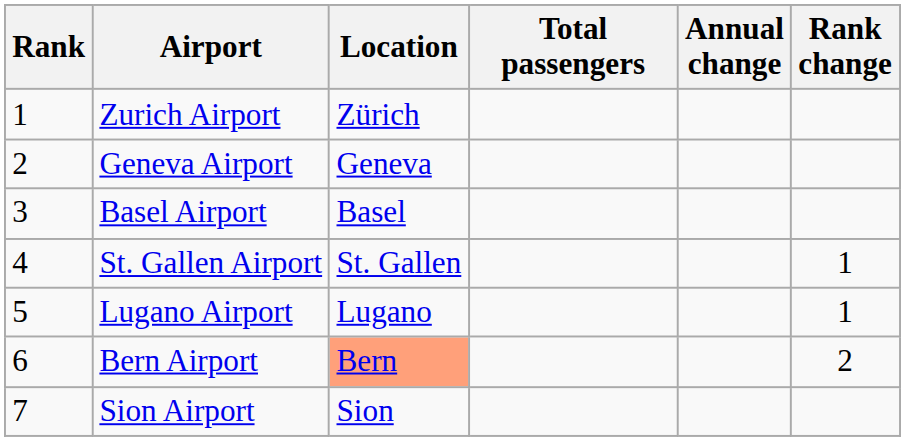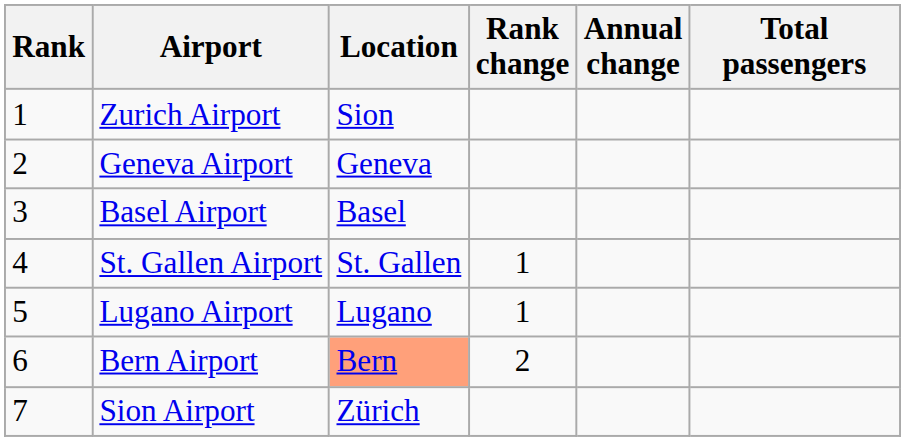 <table class="wikitable">
 <tr>
 <th>Rank</th>
 <th>Airport</th>
 <th>Location</th>
+<th>Rank<br>change</th>
+<th>Annual<br>change</th>
 <th style="width:100px">Total<br>passengers</th>
-<th>Annual<br>change</th>
-<th>Rank<br>change</th>
 </tr>
 <tr>
 <td>1</td>
 <td><a href='#'>Zurich Airport</a></td>
-<td><a href='#'>Zürich</a></td>
+<td><a href='#'>Sion</a></td>
+<td style="text-align:center;"></td>
 <td align="right"></td>
 <td align="right"></td>
-<td style="text-align:center;"></td>
 </tr>
 <tr>
 <td>2</td>
 <td><a href='#'>Geneva Airport</a></td>
 <td><a href='#'>Geneva</a></td>
+<td style="text-align:center;"></td>
 <td align="right"></td>
 <td align="right"></td>
-<td style="text-align:center;"></td>
 </tr>
 <tr>
 <td>3</td>
 <td><a href='#'>Basel Airport</a></td>
 <td><a href='#'>Basel</a></td>
+<td style="text-align:center;"></td>
 <td align="right"></td>
 <td align="right"></td>
-<td style="text-align:center;"></td>
 </tr>
 <tr>
 <td>4</td>
 <td><a href='#'>St. Gallen Airport</a></td>
 <td><a href='#'>St. Gallen</a></td>
+<td style="text-align:center;"> 1</td>
 <td align="right"></td>
 <td align="right"></td>
-<td style="text-align:center;"> 1</td>
 </tr>
 <tr>
 <td>5</td>
 <td><a href='#'>Lugano Airport</a></td>
 <td><a href='#'>Lugano</a></td>
+<td style="text-align:center;"> 1</td>
 <td align="right"></td>
 <td align="right"></td>
-<td style="text-align:center;"> 1</td>
 </tr>
 <tr>
 <td>6</td>
 <td><a href='#'>Bern Airport</a></td>
 <td style="background: lightsalmon;"><a href='#'>Bern</a></td>
+<td style="text-align:center;"> 2</td>
 <td align="right"></td>
 <td align="right"></td>
-<td style="text-align:center;"> 2</td>
 </tr>
 <tr>
 <td>7</td>
 <td><a href='#'>Sion Airport</a></td>
-<td><a href='#'>Sion</a></td>
+<td><a href='#'>Zürich</a></td>
+<td style="text-align:center;"></td>
 <td align="right"></td>
 <td align="right"></td>
-<td style="text-align:center;"></td>
 </tr>
 </table>
